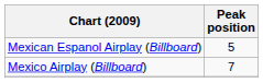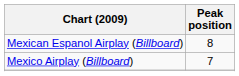 <table class="wikitable sortable">
 <tr>
 <th>Chart (2009)</th>
 <th>Peak<br>position</th>
 </tr>
 <tr>
 <td align="left"><a href='#'>Mexican Espanol Airplay</a> (<em><a href='#'>Billboard</a></em>)</td>
-<td style="text-align:center;">5</td>
+<td style="text-align:center;">8</td>
 </tr>
 <tr>
 <td align="left"><a href='#'>Mexico Airplay</a> (<em><a href='#'>Billboard</a></em>)</td>
 <td style="text-align:center;">7</td>
 </tr>
 <tr>
 </tr>
 <tr>
 </tr>
 </table>
